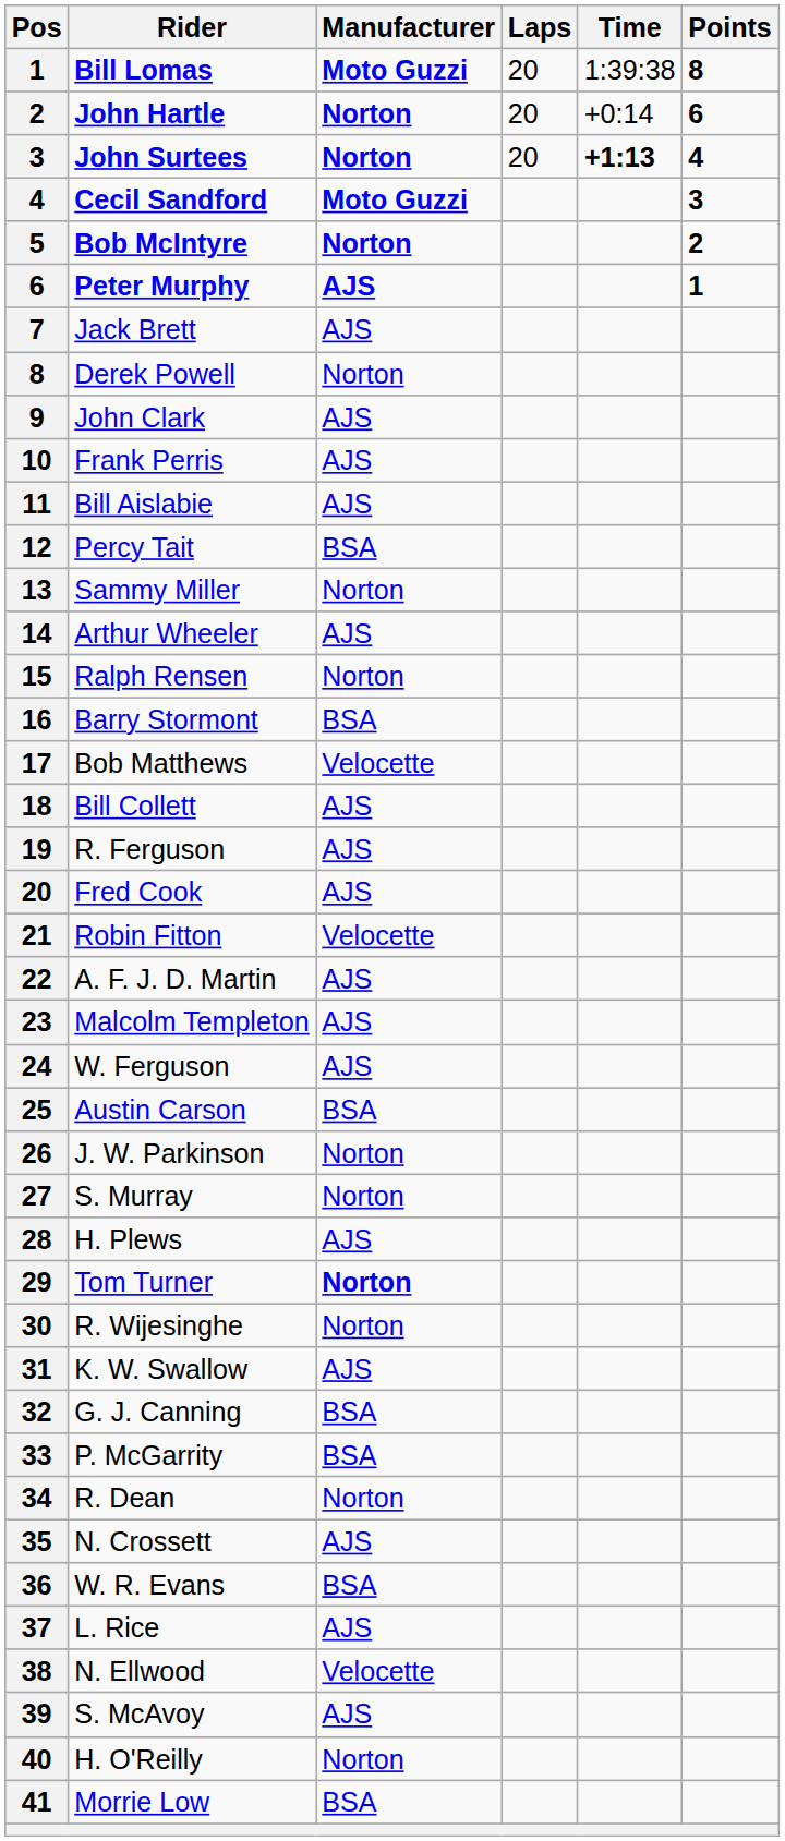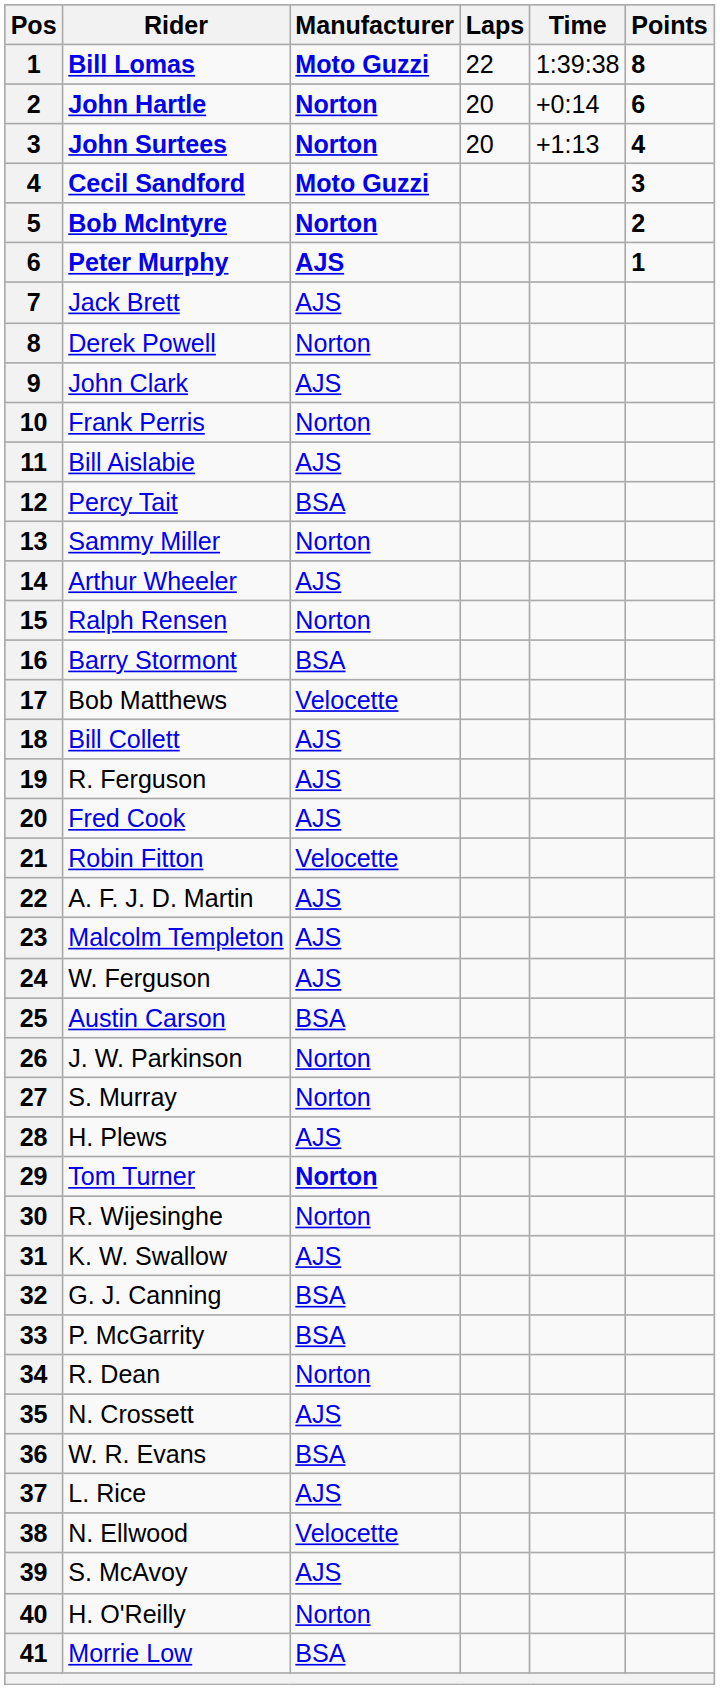 <table class="wikitable" style="font-size: 95%;">
 <tr>
 <th>Pos</th>
 <th>Rider</th>
 <th>Manufacturer</th>
 <th>Laps</th>
 <th>Time</th>
 <th>Points</th>
 </tr>
 <tr>
 <th>1</th>
 <td> <strong><a href='#'>Bill Lomas</a></strong></td>
 <td><strong><a href='#'>Moto Guzzi</a></strong></td>
-<td>20</td>
+<td>22</td>
 <td>1:39:38</td>
 <td><strong>8</strong></td>
 </tr>
 <tr>
 <th>2</th>
 <td> <strong><a href='#'>John Hartle</a></strong></td>
 <td><strong><a href='#'>Norton</a></strong></td>
 <td>20</td>
 <td>+0:14</td>
 <td><strong>6</strong></td>
 </tr>
 <tr>
 <th>3</th>
 <td> <strong><a href='#'>John Surtees</a></strong></td>
 <td><strong><a href='#'>Norton</a></strong></td>
 <td>20</td>
-<td><strong>+1:13</strong></td>
+<td>+1:13</td>
 <td><strong>4</strong></td>
 </tr>
 <tr>
 <th>4</th>
 <td> <strong><a href='#'>Cecil Sandford</a></strong></td>
 <td><strong><a href='#'>Moto Guzzi</a></strong></td>
 <td></td>
 <td></td>
 <td><strong>3</strong></td>
 </tr>
 <tr>
 <th>5</th>
 <td> <strong><a href='#'>Bob McIntyre</a></strong></td>
 <td><strong><a href='#'>Norton</a></strong></td>
 <td></td>
 <td></td>
 <td><strong>2</strong></td>
 </tr>
 <tr>
 <th>6</th>
 <td> <strong><a href='#'>Peter Murphy</a></strong></td>
 <td><strong><a href='#'>AJS</a></strong></td>
 <td></td>
 <td></td>
 <td><strong>1</strong></td>
 </tr>
 <tr>
 <th>7</th>
 <td> <a href='#'>Jack Brett</a></td>
 <td><a href='#'>AJS</a></td>
 <td></td>
 <td></td>
 <td></td>
 </tr>
 <tr>
 <th>8</th>
 <td> <a href='#'>Derek Powell</a></td>
 <td><a href='#'>Norton</a></td>
 <td></td>
 <td></td>
 <td></td>
 </tr>
 <tr>
 <th>9</th>
 <td> <a href='#'>John Clark</a></td>
 <td><a href='#'>AJS</a></td>
 <td></td>
 <td></td>
 <td></td>
 </tr>
 <tr>
 <th>10</th>
 <td> <a href='#'>Frank Perris</a></td>
-<td><a href='#'>AJS</a></td>
+<td><a href='#'>Norton</a></td>
 <td></td>
 <td></td>
 <td></td>
 </tr>
 <tr>
 <th>11</th>
 <td> <a href='#'>Bill Aislabie</a></td>
 <td><a href='#'>AJS</a></td>
 <td></td>
 <td></td>
 <td></td>
 </tr>
 <tr>
 <th>12</th>
 <td> <a href='#'>Percy Tait</a></td>
 <td><a href='#'>BSA</a></td>
 <td></td>
 <td></td>
 <td></td>
 </tr>
 <tr>
 <th>13</th>
 <td> <a href='#'>Sammy Miller</a></td>
 <td><a href='#'>Norton</a></td>
 <td></td>
 <td></td>
 <td></td>
 </tr>
 <tr>
 <th>14</th>
 <td> <a href='#'>Arthur Wheeler</a></td>
 <td><a href='#'>AJS</a></td>
 <td></td>
 <td></td>
 <td></td>
 </tr>
 <tr>
 <th>15</th>
 <td> <a href='#'>Ralph Rensen</a></td>
 <td><a href='#'>Norton</a></td>
 <td></td>
 <td></td>
 <td></td>
 </tr>
 <tr>
 <th>16</th>
 <td> <a href='#'>Barry Stormont</a></td>
 <td><a href='#'>BSA</a></td>
 <td></td>
 <td></td>
 <td></td>
 </tr>
 <tr>
 <th>17</th>
 <td> Bob Matthews</td>
 <td><a href='#'>Velocette</a></td>
 <td></td>
 <td></td>
 <td></td>
 </tr>
 <tr>
 <th>18</th>
 <td> <a href='#'>Bill Collett</a></td>
 <td><a href='#'>AJS</a></td>
 <td></td>
 <td></td>
 <td></td>
 </tr>
 <tr>
 <th>19</th>
 <td> R. Ferguson</td>
 <td><a href='#'>AJS</a></td>
 <td></td>
 <td></td>
 <td></td>
 </tr>
 <tr>
 <th>20</th>
 <td> <a href='#'>Fred Cook</a></td>
 <td><a href='#'>AJS</a></td>
 <td></td>
 <td></td>
 <td></td>
 </tr>
 <tr>
 <th>21</th>
 <td> <a href='#'>Robin Fitton</a></td>
 <td><a href='#'>Velocette</a></td>
 <td></td>
 <td></td>
 <td></td>
 </tr>
 <tr>
 <th>22</th>
 <td> A. F. J. D. Martin</td>
 <td><a href='#'>AJS</a></td>
 <td></td>
 <td></td>
 <td></td>
 </tr>
 <tr>
 <th>23</th>
 <td> <a href='#'>Malcolm Templeton</a></td>
 <td><a href='#'>AJS</a></td>
 <td></td>
 <td></td>
 <td></td>
 </tr>
 <tr>
 <th>24</th>
 <td> W. Ferguson</td>
 <td><a href='#'>AJS</a></td>
 <td></td>
 <td></td>
 <td></td>
 </tr>
 <tr>
 <th>25</th>
 <td> <a href='#'>Austin Carson</a></td>
 <td><a href='#'>BSA</a></td>
 <td></td>
 <td></td>
 <td></td>
 </tr>
 <tr>
 <th>26</th>
 <td> J. W. Parkinson</td>
 <td><a href='#'>Norton</a></td>
 <td></td>
 <td></td>
 <td></td>
 </tr>
 <tr>
 <th>27</th>
 <td> S. Murray</td>
 <td><a href='#'>Norton</a></td>
 <td></td>
 <td></td>
 <td></td>
 </tr>
 <tr>
 <th>28</th>
 <td> H. Plews</td>
 <td><a href='#'>AJS</a></td>
 <td></td>
 <td></td>
 <td></td>
 </tr>
 <tr>
 <th>29</th>
 <td> <a href='#'>Tom Turner</a></td>
 <td><strong><a href='#'>Norton</a></strong></td>
 <td></td>
 <td></td>
 <td></td>
 </tr>
 <tr>
 <th>30</th>
 <td> R. Wijesinghe</td>
 <td><a href='#'>Norton</a></td>
 <td></td>
 <td></td>
 <td></td>
 </tr>
 <tr>
 <th>31</th>
 <td> K. W. Swallow</td>
 <td><a href='#'>AJS</a></td>
 <td></td>
 <td></td>
 <td></td>
 </tr>
 <tr>
 <th>32</th>
 <td> G. J. Canning</td>
 <td><a href='#'>BSA</a></td>
 <td></td>
 <td></td>
 <td></td>
 </tr>
 <tr>
 <th>33</th>
 <td> P. McGarrity</td>
 <td><a href='#'>BSA</a></td>
 <td></td>
 <td></td>
 <td></td>
 </tr>
 <tr>
 <th>34</th>
 <td> R. Dean</td>
 <td><a href='#'>Norton</a></td>
 <td></td>
 <td></td>
 <td></td>
 </tr>
 <tr>
 <th>35</th>
 <td> N. Crossett</td>
 <td><a href='#'>AJS</a></td>
 <td></td>
 <td></td>
 <td></td>
 </tr>
 <tr>
 <th>36</th>
 <td> W. R. Evans</td>
 <td><a href='#'>BSA</a></td>
 <td></td>
 <td></td>
 <td></td>
 </tr>
 <tr>
 <th>37</th>
 <td> L. Rice</td>
 <td><a href='#'>AJS</a></td>
 <td></td>
 <td></td>
 <td></td>
 </tr>
 <tr>
 <th>38</th>
 <td> N. Ellwood</td>
 <td><a href='#'>Velocette</a></td>
 <td></td>
 <td></td>
 <td></td>
 </tr>
 <tr>
 <th>39</th>
 <td> S. McAvoy</td>
 <td><a href='#'>AJS</a></td>
 <td></td>
 <td></td>
 <td></td>
 </tr>
 <tr>
 <th>40</th>
 <td> H. O'Reilly</td>
 <td><a href='#'>Norton</a></td>
 <td></td>
 <td></td>
 <td></td>
 </tr>
 <tr>
 <th>41</th>
 <td> <a href='#'>Morrie Low</a></td>
 <td><a href='#'>BSA</a></td>
 <td></td>
 <td></td>
 <td></td>
 </tr>
 <tr>
 <th colspan=6></th>
 </tr>
 </table>
